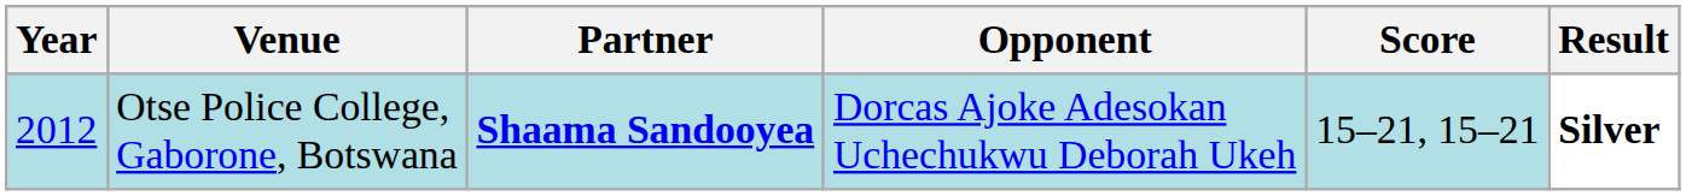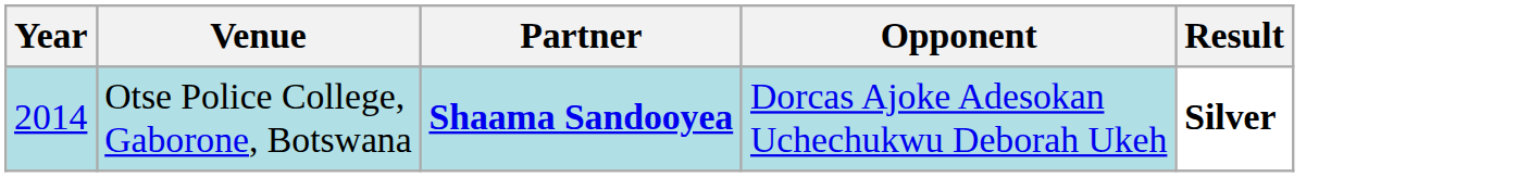 <table class="sortable wikitable" style="font-size: 90%;">
 <tr>
 <th>Year</th>
 <th>Venue</th>
 <th>Partner</th>
 <th>Opponent</th>
-<th>Score</th>
 <th>Result</th>
 </tr>
 <tr style="background:#B0E0E6">
-<td align="center"><a href='#'>2012</a></td>
+<td align="center"><a href='#'>2014</a></td>
 <td align="left">Otse Police College,<br><a href='#'>Gaborone</a>, Botswana</td>
 <td align="left"><strong> <a href='#'>Shaama Sandooyea</a></strong></td>
 <td align="left"> <a href='#'>Dorcas Ajoke Adesokan</a><br> <a href='#'>Uchechukwu Deborah Ukeh</a></td>
-<td align="left">15–21, 15–21</td>
 <td style="text-align:left; background:white"> <strong>Silver</strong></td>
 </tr>
 </table>
